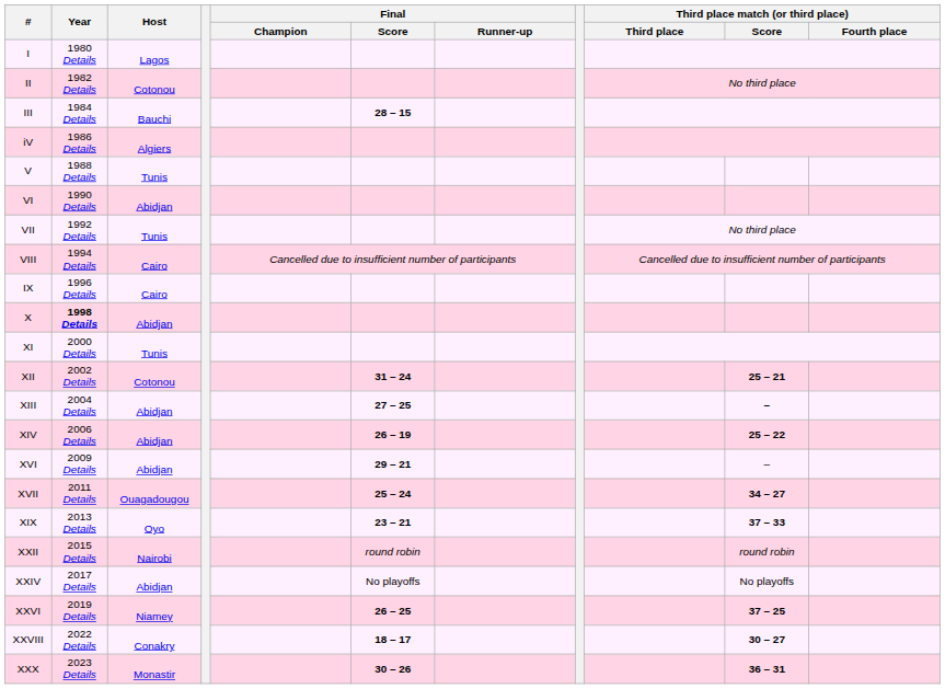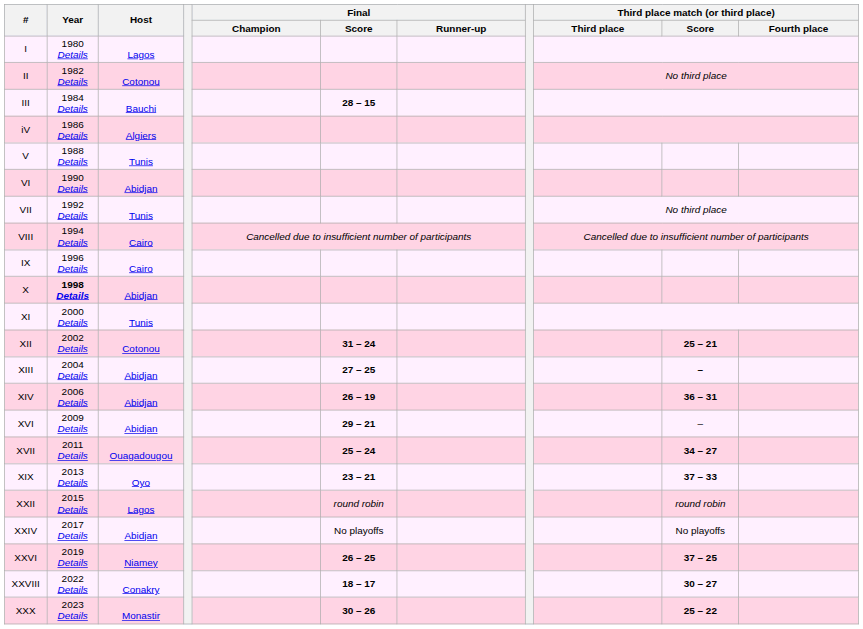 <table class="wikitable" style="font-size:90%; width: 98%; text-align: center;">
 <tr bgcolor=#C1D8FF>
 <th rowspan=2 width=5%>#</th>
 <th rowspan=2 width=6%>Year</th>
 <th rowspan=2 width=10%>Host</th>
 <th width=1% rowspan=24 bgcolor=ffffff></th>
 <th colspan=3>Final</th>
 <th width=1% rowspan=24 bgcolor=ffffff></th>
 <th colspan=3>Third place match (or third place)</th>
 </tr>
 <tr bgcolor=#EFEFEF>
 <th width=15%>Champion</th>
 <th width=9%>Score</th>
 <th width=15%>Runner-up</th>
 <th width=15%>Third place</th>
 <th width=9%>Score</th>
 <th width=15%>Fourth place</th>
 </tr>
 <tr bgcolor=#fff0ff>
 <td>I</td>
 <td>1980<br><em><a href='#'>Details</a></em></td>
 <td><br><a href='#'>Lagos</a></td>
 <td><strong></strong></td>
 <td></td>
 <td></td>
 <td colspan=3></td>
 </tr>
 <tr align=center bgcolor=#FFD4E4>
 <td>II</td>
 <td>1982<br><em><a href='#'>Details</a></em></td>
 <td><br><a href='#'>Cotonou</a></td>
 <td><strong></strong></td>
 <td></td>
 <td></td>
 <td colspan=3><em>No third place</em></td>
 </tr>
 <tr bgcolor=#fff0ff>
 <td>III</td>
 <td>1984<br><em><a href='#'>Details</a></em></td>
 <td><br><a href='#'>Bauchi</a></td>
 <td><strong></strong></td>
 <td><strong>28 – 15</strong></td>
 <td></td>
 <td colspan=3></td>
 </tr>
 <tr align=center bgcolor=#FFD4E4>
 <td>iV</td>
 <td>1986<br><em><a href='#'>Details</a></em></td>
 <td><br><a href='#'>Algiers</a></td>
 <td><strong></strong></td>
 <td></td>
 <td></td>
 <td colspan=3></td>
 </tr>
 <tr bgcolor=#fff0ff>
 <td>V</td>
 <td>1988<br><em><a href='#'>Details</a></em></td>
 <td><br><a href='#'>Tunis</a></td>
 <td><strong></strong></td>
 <td></td>
 <td></td>
 <td></td>
 <td></td>
 <td></td>
 </tr>
 <tr align=center bgcolor=#FFD4E4>
 <td>VI</td>
 <td>1990<br><em><a href='#'>Details</a></em></td>
 <td><br><a href='#'>Abidjan</a></td>
 <td><strong></strong></td>
 <td></td>
 <td></td>
 <td></td>
 <td></td>
 <td></td>
 </tr>
 <tr bgcolor=#fff0ff>
 <td>VII</td>
 <td>1992<br><em><a href='#'>Details</a></em></td>
 <td><br><a href='#'>Tunis</a></td>
 <td><strong></strong></td>
 <td></td>
 <td></td>
 <td colspan=3><em>No third place</em></td>
 </tr>
 <tr align=center bgcolor=#FFD4E4>
 <td>VIII</td>
 <td>1994<br><em><a href='#'>Details</a></em></td>
 <td><br><a href='#'>Cairo</a></td>
 <td colspan=3><em>Cancelled due to insufficient number of participants</em></td>
 <td colspan=3><em>Cancelled due to insufficient number of participants</em></td>
 </tr>
 <tr bgcolor=#fff0ff>
 <td>IX</td>
 <td>1996<br><em><a href='#'>Details</a></em></td>
 <td><br><a href='#'>Cairo</a></td>
 <td><strong></strong></td>
 <td></td>
 <td></td>
 <td></td>
 <td></td>
 <td></td>
 </tr>
 <tr align=center bgcolor=#FFD4E4>
 <td>X</td>
 <td><strong>1998<br><em><a href='#'>Details</a></em></strong></td>
 <td><br><a href='#'>Abidjan</a></td>
 <td><strong></strong></td>
 <td></td>
 <td></td>
 <td></td>
 <td></td>
 <td></td>
 </tr>
 <tr bgcolor=#fff0ff>
 <td>XI</td>
 <td>2000<br><em><a href='#'>Details</a></em></td>
 <td><br><a href='#'>Tunis</a></td>
 <td><strong></strong></td>
 <td></td>
 <td></td>
 <td colspan=3></td>
 </tr>
 <tr align=center bgcolor=#FFD4E4>
 <td>XII</td>
 <td>2002<br><em><a href='#'>Details</a></em></td>
 <td><br><a href='#'>Cotonou</a></td>
 <td><strong></strong></td>
 <td><strong>31 – 24</strong></td>
 <td></td>
 <td></td>
 <td><strong>25 – 21</strong></td>
 <td></td>
 </tr>
 <tr bgcolor=#fff0ff>
 <td>XIII</td>
 <td>2004<br><em><a href='#'>Details</a></em></td>
 <td><br><a href='#'>Abidjan</a></td>
 <td><strong></strong></td>
 <td><strong>27 – 25</strong></td>
 <td></td>
 <td></td>
 <td><strong> – </strong></td>
 <td></td>
 </tr>
 <tr align=center bgcolor=#FFD4E4>
 <td>XIV</td>
 <td>2006<br><em><a href='#'>Details</a></em> </td>
 <td><br><a href='#'>Abidjan</a></td>
 <td><strong></strong></td>
 <td><strong>26 – 19</strong></td>
 <td></td>
 <td></td>
-<td><strong>25 – 22</strong></td>
+<td><strong>36 – 31</strong></td>
 <td></td>
 </tr>
 <tr bgcolor=#fff0ff>
 <td>XVI</td>
 <td>2009<br><em><a href='#'>Details</a></em> </td>
 <td><br><a href='#'>Abidjan</a></td>
 <td><strong></strong></td>
 <td><strong>29 – 21</strong></td>
 <td></td>
 <td></td>
 <td>–</td>
 <td></td>
 </tr>
 <tr align=center bgcolor=#FFD4E4>
 <td>XVII</td>
 <td>2011<br><em><a href='#'>Details</a></em> </td>
 <td><br><a href='#'>Ouagadougou</a></td>
 <td><strong></strong></td>
 <td><strong>25 – 24</strong></td>
 <td></td>
 <td></td>
 <td><strong>34 – 27</strong></td>
 <td></td>
 </tr>
 <tr bgcolor=#fff0ff>
 <td>XIX</td>
 <td>2013<br><em><a href='#'>Details</a></em> </td>
 <td><br><a href='#'>Oyo</a></td>
 <td><strong></strong></td>
 <td><strong>23 – 21</strong></td>
 <td></td>
 <td></td>
 <td><strong>37 – 33</strong></td>
 <td></td>
 </tr>
 <tr bgcolor=#ffd4e4>
 <td>XXII</td>
 <td>2015<br><em><a href='#'>Details</a></em></td>
-<td><br><a href='#'>Nairobi</a></td>
+<td><br><a href='#'>Lagos</a></td>
 <td><strong></strong></td>
 <td><em>round robin</em></td>
 <td></td>
 <td></td>
 <td><em>round robin</em></td>
 <td></td>
 </tr>
 <tr bgcolor=#fff0ff>
 <td>XXIV</td>
 <td>2017<br><em><a href='#'>Details</a></em></td>
 <td><br><a href='#'>Abidjan</a></td>
 <td><strong></strong></td>
 <td><span>No playoffs</span></td>
 <td></td>
 <td></td>
 <td><span>No playoffs</span></td>
 <td></td>
 </tr>
 <tr bgcolor=#ffd4e4>
 <td>XXVI</td>
 <td>2019<br><em><a href='#'>Details</a></em></td>
 <td><br><a href='#'>Niamey</a></td>
 <td><strong></strong></td>
 <td><strong>26 – 25</strong></td>
 <td></td>
 <td></td>
 <td><strong>37 – 25</strong></td>
 <td></td>
 </tr>
 <tr bgcolor=#fff0ff>
 <td>XXVIII</td>
 <td>2022<br><em><a href='#'>Details</a></em></td>
 <td><br><a href='#'>Conakry</a></td>
 <td><strong></strong></td>
 <td><strong>18 – 17</strong></td>
 <td></td>
 <td></td>
 <td><strong>30 – 27</strong></td>
 <td></td>
 </tr>
 <tr bgcolor=#ffd4e4>
 <td>XXX</td>
 <td>2023<br><em><a href='#'>Details</a></em></td>
 <td><br><a href='#'>Monastir</a></td>
 <td><strong></strong></td>
 <td><strong>30 – 26</strong></td>
 <td></td>
 <td></td>
-<td><strong>36 – 31</strong></td>
+<td><strong>25 – 22</strong></td>
 <td></td>
 </tr>
 </table>
